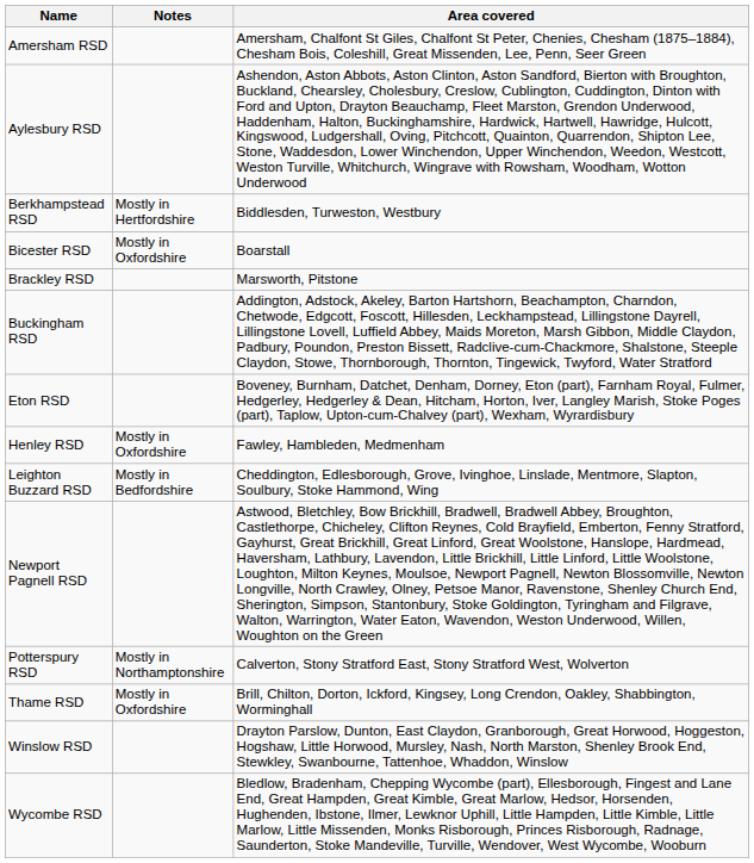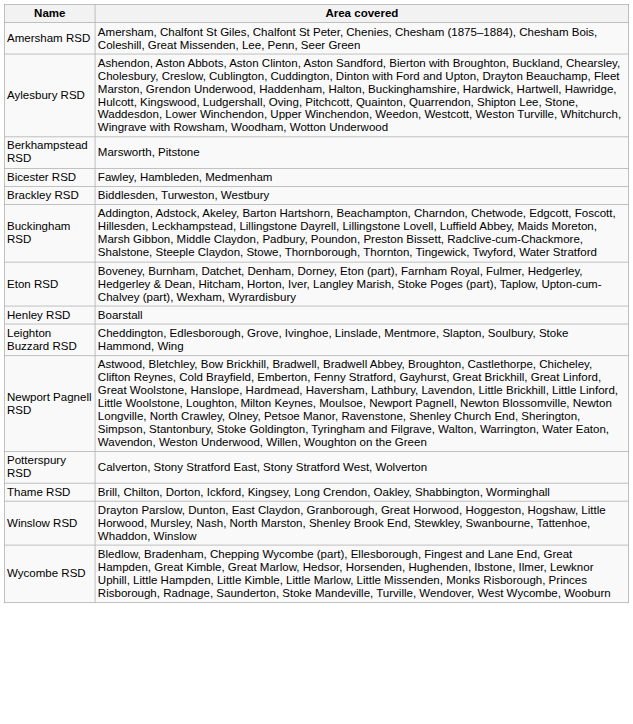 <table class="wikitable">
 <tr>
 <th>Name</th>
-<th>Notes</th>
 <th>Area covered</th>
 </tr>
 <tr>
 <td>Amersham RSD</td>
-<td></td>
 <td>Amersham, Chalfont St Giles, Chalfont St Peter, Chenies, Chesham (1875–1884), Chesham Bois, Coleshill, Great Missenden, Lee, Penn, Seer Green</td>
 </tr>
 <tr>
 <td>Aylesbury RSD</td>
-<td></td>
 <td>Ashendon, Aston Abbots, Aston Clinton, Aston Sandford, Bierton with Broughton, Buckland, Chearsley, Cholesbury, Creslow, Cublington, Cuddington, Dinton with Ford and Upton, Drayton Beauchamp, Fleet Marston, Grendon Underwood, Haddenham, Halton, Buckinghamshire, Hardwick, Hartwell, Hawridge, Hulcott, Kingswood, Ludgershall, Oving, Pitchcott, Quainton, Quarrendon, Shipton Lee, Stone, Waddesdon, Lower Winchendon, Upper Winchendon, Weedon, Westcott, Weston Turville, Whitchurch, Wingrave with Rowsham, Woodham, Wotton Underwood</td>
 </tr>
 <tr>
 <td>Berkhampstead RSD</td>
-<td>Mostly in Hertfordshire</td>
+<td>Marsworth, Pitstone</td>
+</tr>
+<tr>
+<td>Bicester RSD</td>
+<td>Fawley, Hambleden, Medmenham</td>
+</tr>
+<tr>
+<td>Brackley RSD</td>
 <td>Biddlesden, Turweston, Westbury</td>
 </tr>
 <tr>
-<td>Bicester RSD</td>
-<td>Mostly in Oxfordshire</td>
-<td>Boarstall</td>
-</tr>
-<tr>
-<td>Brackley RSD</td>
-<td></td>
-<td>Marsworth, Pitstone</td>
-</tr>
-<tr>
 <td>Buckingham RSD</td>
-<td></td>
 <td>Addington, Adstock, Akeley, Barton Hartshorn, Beachampton, Charndon, Chetwode, Edgcott, Foscott, Hillesden, Leckhampstead, Lillingstone Dayrell, Lillingstone Lovell, Luffield Abbey, Maids Moreton, Marsh Gibbon, Middle Claydon, Padbury, Poundon, Preston Bissett, Radclive-cum-Chackmore, Shalstone, Steeple Claydon, Stowe, Thornborough, Thornton, Tingewick, Twyford, Water Stratford</td>
 </tr>
 <tr>
 <td>Eton RSD</td>
-<td></td>
 <td>Boveney, Burnham, Datchet, Denham, Dorney, Eton (part), Farnham Royal, Fulmer, Hedgerley, Hedgerley & Dean, Hitcham, Horton, Iver, Langley Marish, Stoke Poges (part), Taplow, Upton-cum-Chalvey (part), Wexham, Wyrardisbury</td>
 </tr>
 <tr>
 <td>Henley RSD</td>
-<td>Mostly in Oxfordshire</td>
-<td>Fawley, Hambleden, Medmenham</td>
+<td>Boarstall</td>
 </tr>
 <tr>
 <td>Leighton Buzzard RSD</td>
-<td>Mostly in Bedfordshire</td>
 <td>Cheddington, Edlesborough, Grove, Ivinghoe, Linslade, Mentmore, Slapton, Soulbury, Stoke Hammond, Wing</td>
 </tr>
 <tr>
 <td>Newport Pagnell RSD</td>
-<td></td>
 <td>Astwood, Bletchley, Bow Brickhill, Bradwell, Bradwell Abbey, Broughton, Castlethorpe, Chicheley, Clifton Reynes, Cold Brayfield, Emberton, Fenny Stratford, Gayhurst, Great Brickhill, Great Linford, Great Woolstone, Hanslope, Hardmead, Haversham, Lathbury, Lavendon, Little Brickhill, Little Linford, Little Woolstone, Loughton, Milton Keynes, Moulsoe, Newport Pagnell, Newton Blossomville, Newton Longville, North Crawley, Olney, Petsoe Manor, Ravenstone, Shenley Church End, Sherington, Simpson, Stantonbury, Stoke Goldington, Tyringham and Filgrave, Walton, Warrington, Water Eaton, Wavendon, Weston Underwood, Willen, Woughton on the Green</td>
 </tr>
 <tr>
 <td>Potterspury RSD</td>
-<td>Mostly in Northamptonshire</td>
 <td>Calverton, Stony Stratford East, Stony Stratford West, Wolverton</td>
 </tr>
 <tr>
 <td>Thame RSD</td>
-<td>Mostly in Oxfordshire</td>
 <td>Brill, Chilton, Dorton, Ickford, Kingsey, Long Crendon, Oakley, Shabbington, Worminghall</td>
 </tr>
 <tr>
 <td>Winslow RSD</td>
-<td></td>
 <td>Drayton Parslow, Dunton, East Claydon, Granborough, Great Horwood, Hoggeston, Hogshaw, Little Horwood, Mursley, Nash, North Marston, Shenley Brook End, Stewkley, Swanbourne, Tattenhoe, Whaddon, Winslow</td>
 </tr>
 <tr>
 <td>Wycombe RSD</td>
-<td></td>
 <td>Bledlow, Bradenham, Chepping Wycombe (part), Ellesborough, Fingest and Lane End, Great Hampden, Great Kimble, Great Marlow, Hedsor, Horsenden, Hughenden, Ibstone, Ilmer, Lewknor Uphill, Little Hampden, Little Kimble, Little Marlow, Little Missenden, Monks Risborough, Princes Risborough, Radnage, Saunderton, Stoke Mandeville, Turville, Wendover, West Wycombe, Wooburn</td>
 </tr>
 </table>
